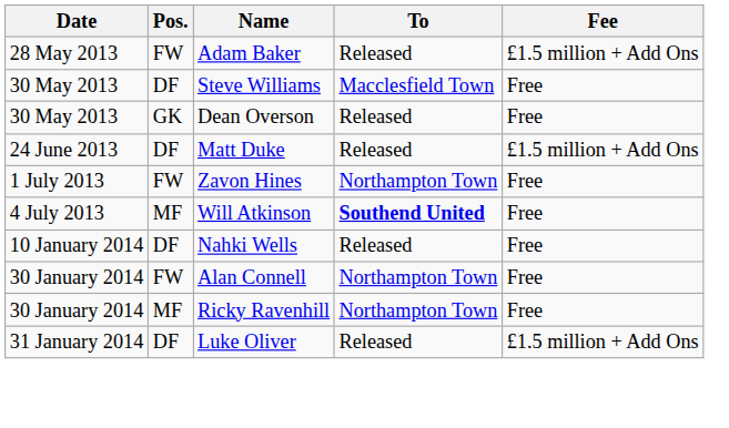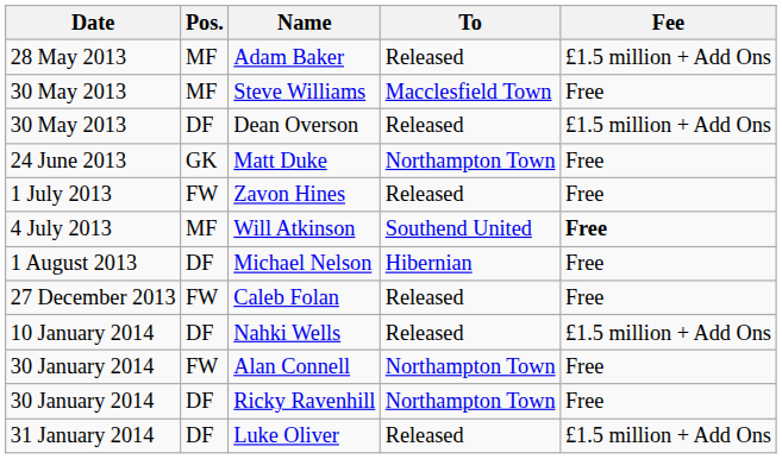 <table class="wikitable">
 <tr>
 <th>Date</th>
 <th>Pos.</th>
 <th>Name</th>
 <th>To</th>
 <th>Fee</th>
 </tr>
 <tr>
 <td>28 May 2013</td>
-<td>FW</td>
+<td>MF</td>
 <td><a href='#'>Adam Baker</a></td>
 <td>Released</td>
 <td>£1.5 million + Add Ons</td>
 </tr>
 <tr>
 <td>30 May 2013</td>
-<td>DF</td>
+<td>MF</td>
 <td><a href='#'>Steve Williams</a></td>
 <td><a href='#'>Macclesfield Town</a></td>
 <td>Free</td>
 </tr>
 <tr>
 <td>30 May 2013</td>
-<td>GK</td>
+<td>DF</td>
 <td>Dean Overson</td>
 <td>Released</td>
-<td>Free</td>
+<td>£1.5 million + Add Ons</td>
 </tr>
 <tr>
 <td>24 June 2013</td>
-<td>DF</td>
+<td>GK</td>
 <td><a href='#'>Matt Duke</a></td>
-<td>Released</td>
-<td>£1.5 million + Add Ons</td>
+<td><a href='#'>Northampton Town</a></td>
+<td>Free</td>
 </tr>
 <tr>
 <td>1 July 2013</td>
 <td>FW</td>
 <td><a href='#'>Zavon Hines</a></td>
-<td><a href='#'>Northampton Town</a></td>
+<td>Released</td>
 <td>Free</td>
 </tr>
 <tr>
 <td>4 July 2013</td>
 <td>MF</td>
 <td><a href='#'>Will Atkinson</a></td>
-<td><strong><a href='#'>Southend United</a></strong></td>
+<td><a href='#'>Southend United</a></td>
+<td><strong>Free</strong></td>
+</tr>
+<tr>
+<td>1 August 2013</td>
+<td>DF</td>
+<td><a href='#'>Michael Nelson</a></td>
+<td><a href='#'>Hibernian</a></td>
+<td>Free</td>
+</tr>
+<tr>
+<td>27 December 2013</td>
+<td>FW</td>
+<td><a href='#'>Caleb Folan</a></td>
+<td>Released</td>
 <td>Free</td>
 </tr>
 <tr>
 <td>10 January 2014</td>
 <td>DF</td>
 <td><a href='#'>Nahki Wells</a></td>
 <td>Released</td>
-<td>Free</td>
+<td>£1.5 million + Add Ons</td>
 </tr>
 <tr>
 <td>30 January 2014</td>
 <td>FW</td>
 <td><a href='#'>Alan Connell</a></td>
 <td><a href='#'>Northampton Town</a></td>
 <td>Free</td>
 </tr>
 <tr>
 <td>30 January 2014</td>
-<td>MF</td>
+<td>DF</td>
 <td><a href='#'>Ricky Ravenhill</a></td>
 <td><a href='#'>Northampton Town</a></td>
 <td>Free</td>
 </tr>
 <tr>
 <td>31 January 2014</td>
 <td>DF</td>
 <td><a href='#'>Luke Oliver</a></td>
 <td>Released</td>
 <td>£1.5 million + Add Ons</td>
 </tr>
 </table>
